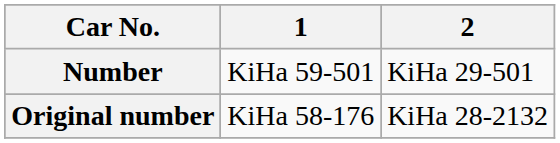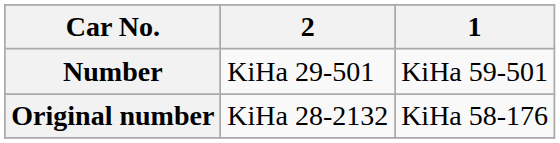 <table class="wikitable">
 <tr>
 <th>Car No.</th>
+<th>2</th>
 <th>1</th>
-<th>2</th>
 </tr>
 <tr>
 <th>Number</th>
+<td>KiHa 29-501</td>
 <td>KiHa 59-501</td>
-<td>KiHa 29-501</td>
 </tr>
 <tr>
 <th>Original number</th>
+<td>KiHa 28-2132</td>
 <td>KiHa 58-176</td>
-<td>KiHa 28-2132</td>
 </tr>
 </table>
